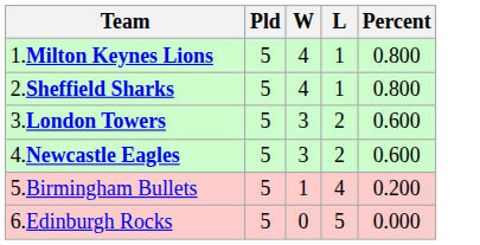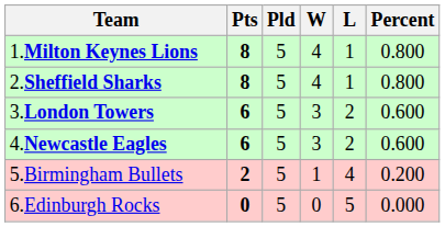 <table class="wikitable" style="text-align: center;">
 <tr>
 <th width="175">Team</th>
+<th width="20" abbr="Points">Pts</th>
 <th width="20" abbr="Played">Pld</th>
 <th width="20" abbr="Won">W</th>
 <th width="20" abbr="Lost">L</th>
 <th width="20" abbr="Percentage">Percent</th>
 </tr>
 <tr style="background: #ccffcc;">
 <td style="text-align:left;">1.<strong><a href='#'>Milton Keynes Lions</a></strong></td>
+<td><strong>8</strong></td>
 <td>5</td>
 <td>4</td>
 <td>1</td>
 <td>0.800</td>
 </tr>
 <tr style="background: #CCffcc;">
 <td style="text-align:left;">2.<strong><a href='#'>Sheffield Sharks</a></strong></td>
+<td><strong>8</strong></td>
 <td>5</td>
 <td>4</td>
 <td>1</td>
 <td>0.800</td>
 </tr>
 <tr style="background: #CCffcc;">
 <td style="text-align:left;">3.<strong><a href='#'>London Towers</a></strong></td>
+<td><strong>6</strong></td>
 <td>5</td>
 <td>3</td>
 <td>2</td>
 <td>0.600</td>
 </tr>
 <tr style="background: #ccffcc;">
 <td style="text-align:left;">4.<strong><a href='#'>Newcastle Eagles</a></strong></td>
+<td><strong>6</strong></td>
 <td>5</td>
 <td>3</td>
 <td>2</td>
 <td>0.600</td>
 </tr>
 <tr style="background: #ffcccc;">
 <td style="text-align:left;">5.<a href='#'>Birmingham Bullets</a></td>
+<td><strong>2</strong></td>
 <td>5</td>
 <td>1</td>
 <td>4</td>
 <td>0.200</td>
 </tr>
 <tr style="background: #ffcccc;">
 <td style="text-align:left;">6.<a href='#'>Edinburgh Rocks</a></td>
+<td><strong>0</strong></td>
 <td>5</td>
 <td>0</td>
 <td>5</td>
 <td>0.000</td>
 </tr>
 </table>
